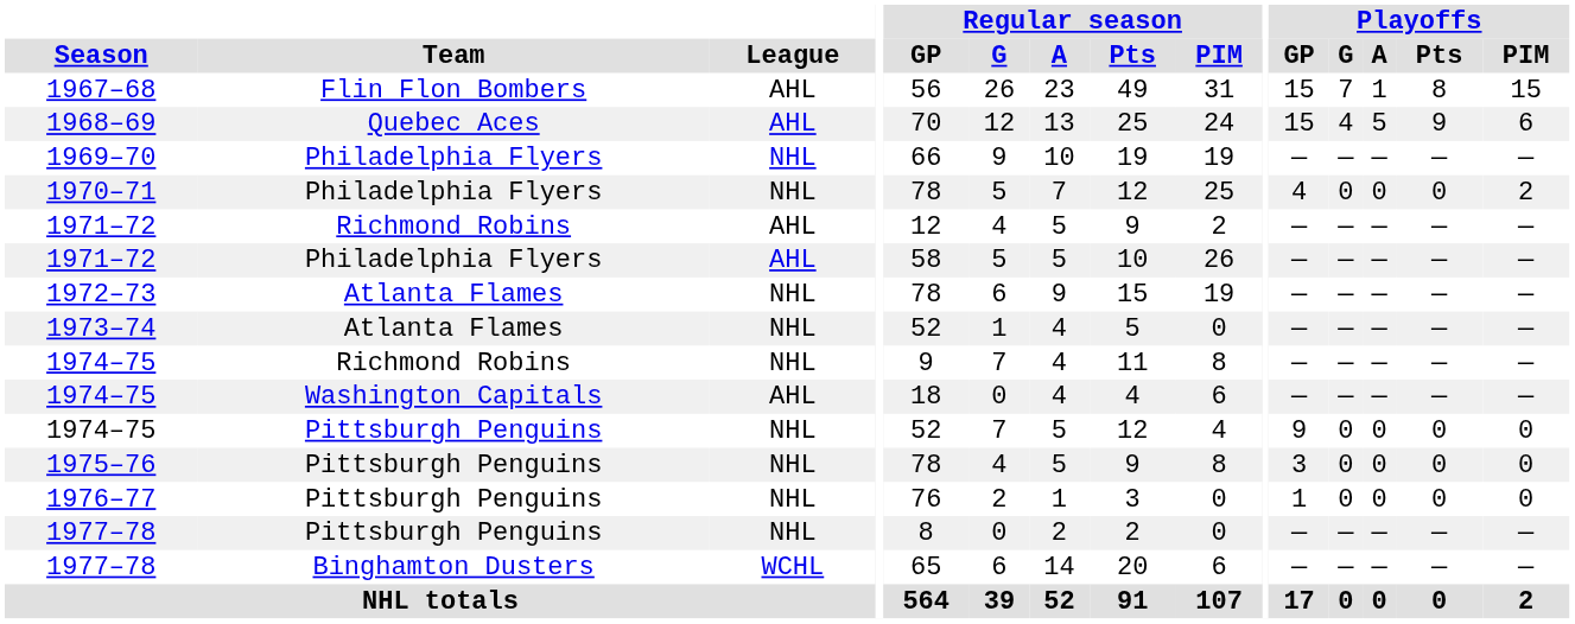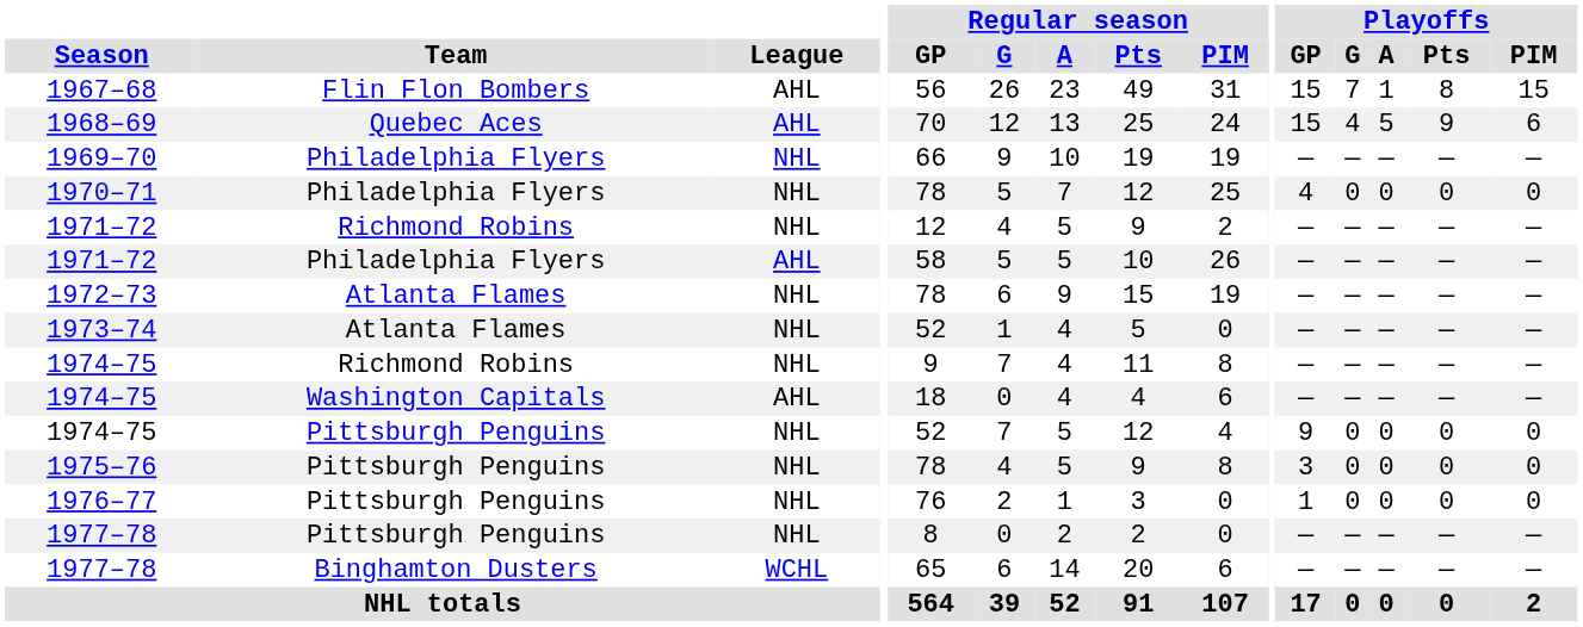 <table border="0" cellpadding="1" cellspacing="0" style="text-align:center; width:60em">
 <tr bgcolor="#e0e0e0">
 <th colspan="3" bgcolor="#ffffff"></th>
 <th rowspan="100" bgcolor="#ffffff"></th>
 <th colspan="5"><a href='#'>Regular season</a></th>
 <th rowspan="100" bgcolor="#ffffff"></th>
 <th colspan="5"><a href='#'>Playoffs</a></th>
 </tr>
 <tr bgcolor="#e0e0e0">
 <th><a href='#'>Season</a></th>
 <th>Team</th>
 <th>League</th>
 <th>GP</th>
 <th><a href='#'>G</a></th>
 <th><a href='#'>A</a></th>
 <th><a href='#'>Pts</a></th>
 <th><a href='#'>PIM</a></th>
 <th>GP</th>
 <th>G</th>
 <th>A</th>
 <th>Pts</th>
 <th>PIM</th>
 </tr>
 <tr>
 <td><a href='#'>1967–68</a></td>
 <td><a href='#'>Flin Flon Bombers</a></td>
 <td>AHL</td>
 <td>56</td>
 <td>26</td>
 <td>23</td>
 <td>49</td>
 <td>31</td>
 <td>15</td>
 <td>7</td>
 <td>1</td>
 <td>8</td>
 <td>15</td>
 </tr>
 <tr bgcolor="#f0f0f0">
 <td><a href='#'>1968–69</a></td>
 <td><a href='#'>Quebec Aces</a></td>
 <td><a href='#'>AHL</a></td>
 <td>70</td>
 <td>12</td>
 <td>13</td>
 <td>25</td>
 <td>24</td>
 <td>15</td>
 <td>4</td>
 <td>5</td>
 <td>9</td>
 <td>6</td>
 </tr>
 <tr>
 <td><a href='#'>1969–70</a></td>
 <td><a href='#'>Philadelphia Flyers</a></td>
 <td><a href='#'>NHL</a></td>
 <td>66</td>
 <td>9</td>
 <td>10</td>
 <td>19</td>
 <td>19</td>
 <td>—</td>
 <td>—</td>
 <td>—</td>
 <td>—</td>
 <td>—</td>
 </tr>
 <tr bgcolor="#f0f0f0">
 <td><a href='#'>1970–71</a></td>
 <td>Philadelphia Flyers</td>
 <td>NHL</td>
 <td>78</td>
 <td>5</td>
 <td>7</td>
 <td>12</td>
 <td>25</td>
 <td>4</td>
 <td>0</td>
 <td>0</td>
 <td>0</td>
-<td>2</td>
+<td>0</td>
 </tr>
 <tr>
 <td><a href='#'>1971–72</a></td>
 <td><a href='#'>Richmond Robins</a></td>
-<td>AHL</td>
+<td>NHL</td>
 <td>12</td>
 <td>4</td>
 <td>5</td>
 <td>9</td>
 <td>2</td>
 <td>—</td>
 <td>—</td>
 <td>—</td>
 <td>—</td>
 <td>—</td>
 </tr>
 <tr bgcolor="#f0f0f0">
 <td><a href='#'>1971–72</a></td>
 <td>Philadelphia Flyers</td>
 <td><a href='#'>AHL</a></td>
 <td>58</td>
 <td>5</td>
 <td>5</td>
 <td>10</td>
 <td>26</td>
 <td>—</td>
 <td>—</td>
 <td>—</td>
 <td>—</td>
 <td>—</td>
 </tr>
 <tr>
 <td><a href='#'>1972–73</a></td>
 <td><a href='#'>Atlanta Flames</a></td>
 <td>NHL</td>
 <td>78</td>
 <td>6</td>
 <td>9</td>
 <td>15</td>
 <td>19</td>
 <td>—</td>
 <td>—</td>
 <td>—</td>
 <td>—</td>
 <td>—</td>
 </tr>
 <tr bgcolor="#f0f0f0">
 <td><a href='#'>1973–74</a></td>
 <td>Atlanta Flames</td>
 <td>NHL</td>
 <td>52</td>
 <td>1</td>
 <td>4</td>
 <td>5</td>
 <td>0</td>
 <td>—</td>
 <td>—</td>
 <td>—</td>
 <td>—</td>
 <td>—</td>
 </tr>
 <tr>
 <td><a href='#'>1974–75</a></td>
 <td>Richmond Robins</td>
 <td>NHL</td>
 <td>9</td>
 <td>7</td>
 <td>4</td>
 <td>11</td>
 <td>8</td>
 <td>—</td>
 <td>—</td>
 <td>—</td>
 <td>—</td>
 <td>—</td>
 </tr>
 <tr bgcolor="#f0f0f0">
 <td><a href='#'>1974–75</a></td>
 <td><a href='#'>Washington Capitals</a></td>
 <td>AHL</td>
 <td>18</td>
 <td>0</td>
 <td>4</td>
 <td>4</td>
 <td>6</td>
 <td>—</td>
 <td>—</td>
 <td>—</td>
 <td>—</td>
 <td>—</td>
 </tr>
 <tr>
 <td>1974–75</td>
 <td><a href='#'>Pittsburgh Penguins</a></td>
 <td>NHL</td>
 <td>52</td>
 <td>7</td>
 <td>5</td>
 <td>12</td>
 <td>4</td>
 <td>9</td>
 <td>0</td>
 <td>0</td>
 <td>0</td>
 <td>0</td>
 </tr>
 <tr bgcolor="#f0f0f0">
 <td><a href='#'>1975–76</a></td>
 <td>Pittsburgh Penguins</td>
 <td>NHL</td>
 <td>78</td>
 <td>4</td>
 <td>5</td>
 <td>9</td>
 <td>8</td>
 <td>3</td>
 <td>0</td>
 <td>0</td>
 <td>0</td>
 <td>0</td>
 </tr>
 <tr>
 <td><a href='#'>1976–77</a></td>
 <td>Pittsburgh Penguins</td>
 <td>NHL</td>
 <td>76</td>
 <td>2</td>
 <td>1</td>
 <td>3</td>
 <td>0</td>
 <td>1</td>
 <td>0</td>
 <td>0</td>
 <td>0</td>
 <td>0</td>
 </tr>
 <tr bgcolor="#f0f0f0">
 <td><a href='#'>1977–78</a></td>
 <td>Pittsburgh Penguins</td>
 <td>NHL</td>
 <td>8</td>
 <td>0</td>
 <td>2</td>
 <td>2</td>
 <td>0</td>
 <td>—</td>
 <td>—</td>
 <td>—</td>
 <td>—</td>
 <td>—</td>
 </tr>
 <tr>
 <td><a href='#'>1977–78</a></td>
 <td><a href='#'>Binghamton Dusters</a></td>
 <td><a href='#'>WCHL</a></td>
 <td>65</td>
 <td>6</td>
 <td>14</td>
 <td>20</td>
 <td>6</td>
 <td>—</td>
 <td>—</td>
 <td>—</td>
 <td>—</td>
 <td>—</td>
 </tr>
 <tr bgcolor="#e0e0e0">
 <th colspan="3">NHL totals</th>
 <th>564</th>
 <th>39</th>
 <th>52</th>
 <th>91</th>
 <th>107</th>
 <th>17</th>
 <th>0</th>
 <th>0</th>
 <th>0</th>
 <th>2</th>
 </tr>
 </table>
